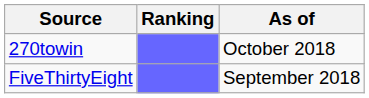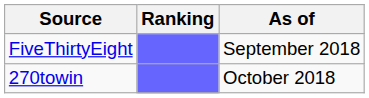 <table class="wikitable">
 <tr>
 <th>Source</th>
 <th>Ranking</th>
 <th>As of</th>
 </tr>
 <tr>
+<td><a href='#'>FiveThirtyEight</a></td>
+<td style="background:#66f"></td>
+<td>September 2018</td>
+</tr>
+<tr>
 <td><a href='#'>270towin</a></td>
 <td style="background:#66f"></td>
 <td>October 2018</td>
 </tr>
-<tr>
-<td><a href='#'>FiveThirtyEight</a></td>
-<td style="background:#66f"></td>
-<td>September 2018</td>
-</tr>
 </table>
